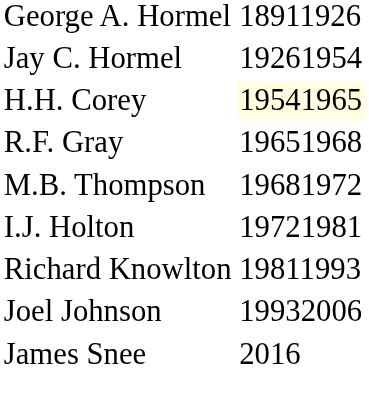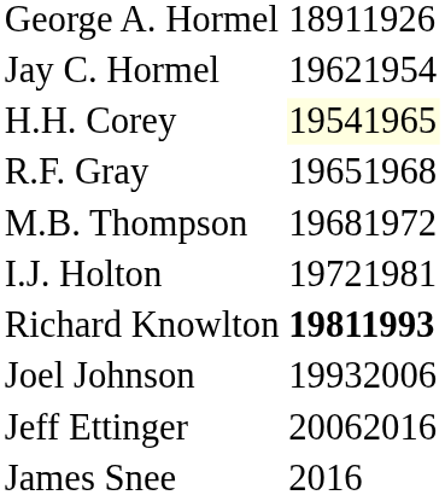 <table>
 <tr>
 <td>George A. Hormel</td>
 <td>18911926</td>
 </tr>
 <tr>
 <td>Jay C. Hormel</td>
-<td>19261954</td>
+<td>19621954</td>
 </tr>
 <tr>
 <td>H.H. Corey</td>
 <td style="background: lightyellow;">19541965</td>
 </tr>
 <tr>
 <td>R.F. Gray</td>
 <td>19651968</td>
 </tr>
 <tr>
 <td>M.B. Thompson</td>
 <td>19681972</td>
 </tr>
 <tr>
 <td>I.J. Holton</td>
 <td>19721981</td>
 </tr>
 <tr>
 <td>Richard Knowlton</td>
-<td>19811993</td>
+<td><strong>19811993</strong></td>
 </tr>
 <tr>
 <td>Joel Johnson</td>
 <td>19932006</td>
 </tr>
 <tr>
+<td>Jeff Ettinger</td>
+<td>20062016</td>
+</tr>
+<tr>
 <td>James Snee</td>
 <td>2016</td>
 </tr>
 </table>
